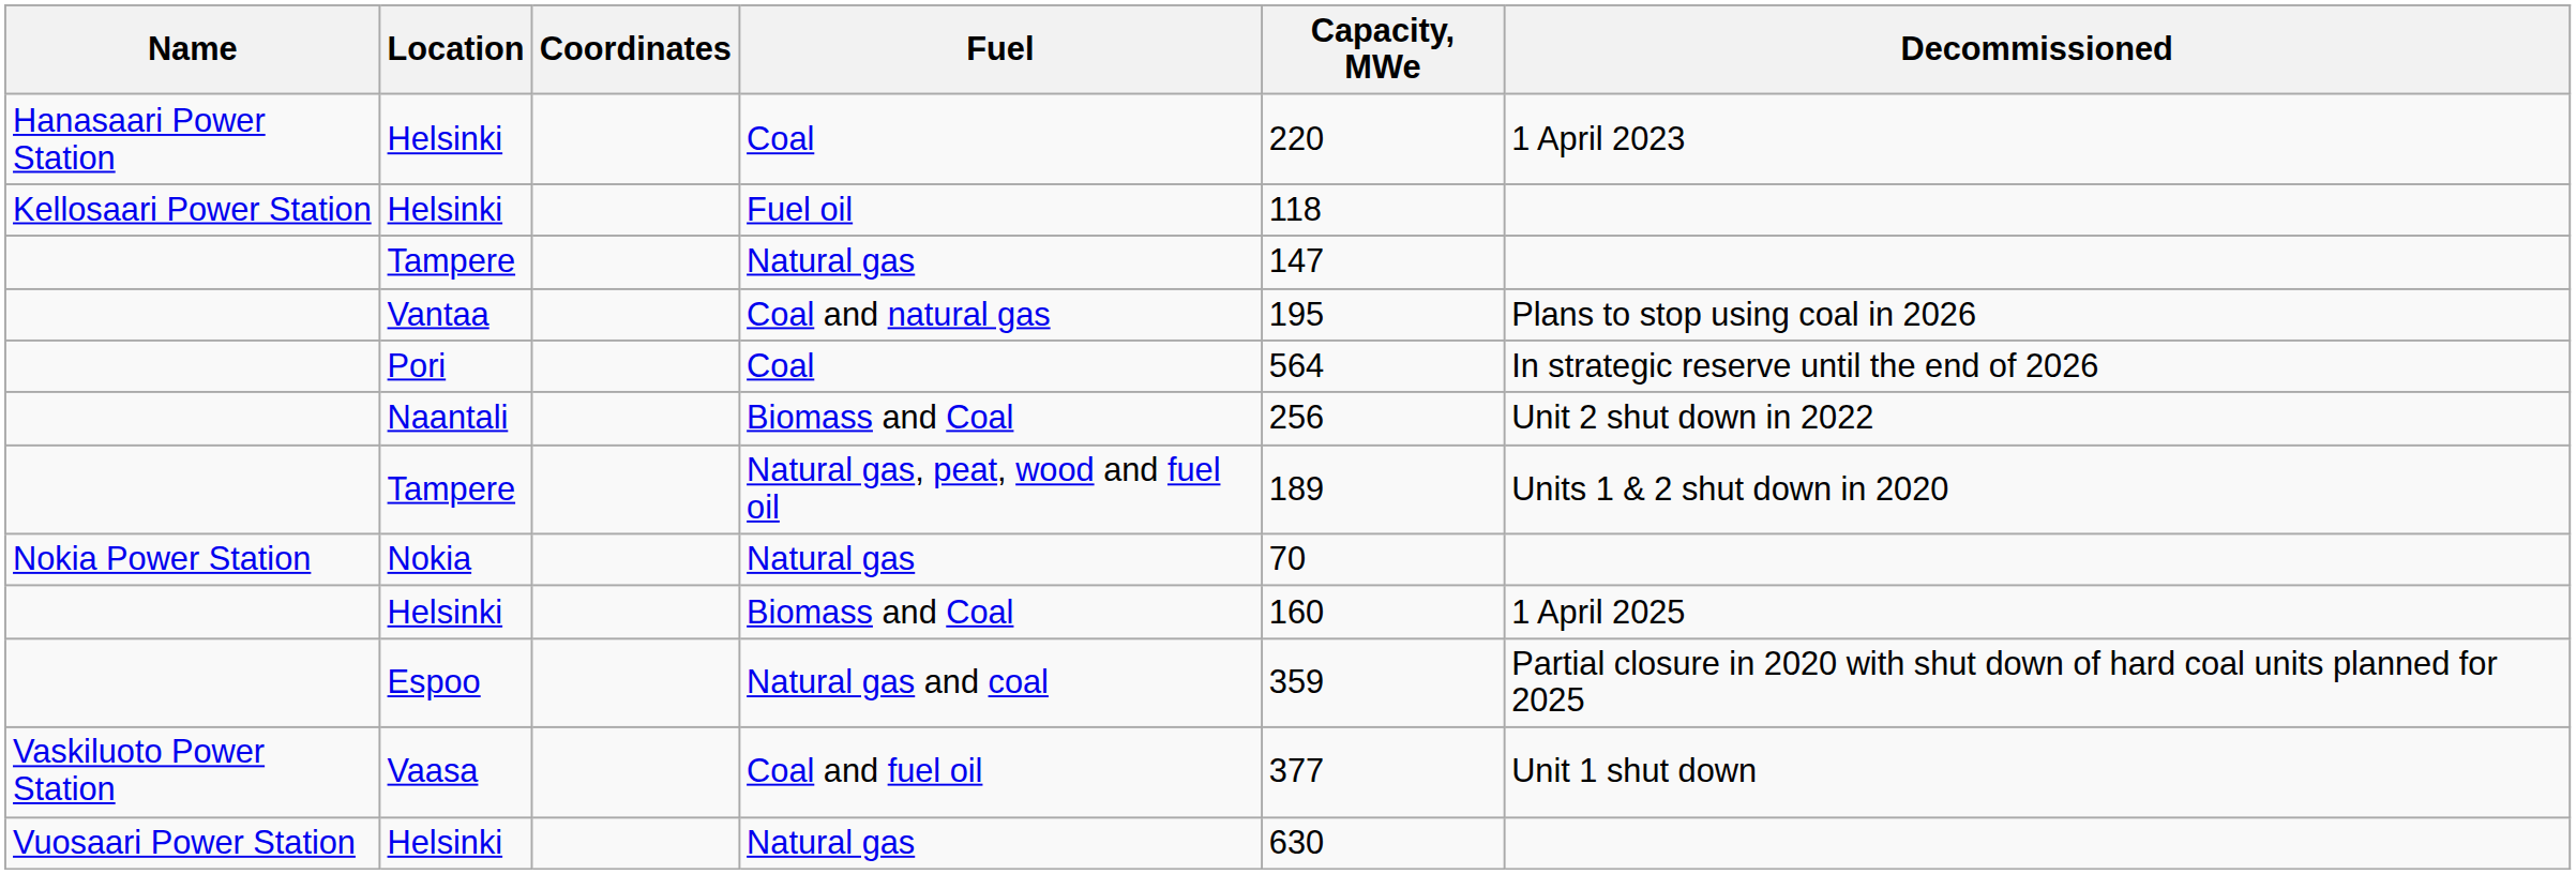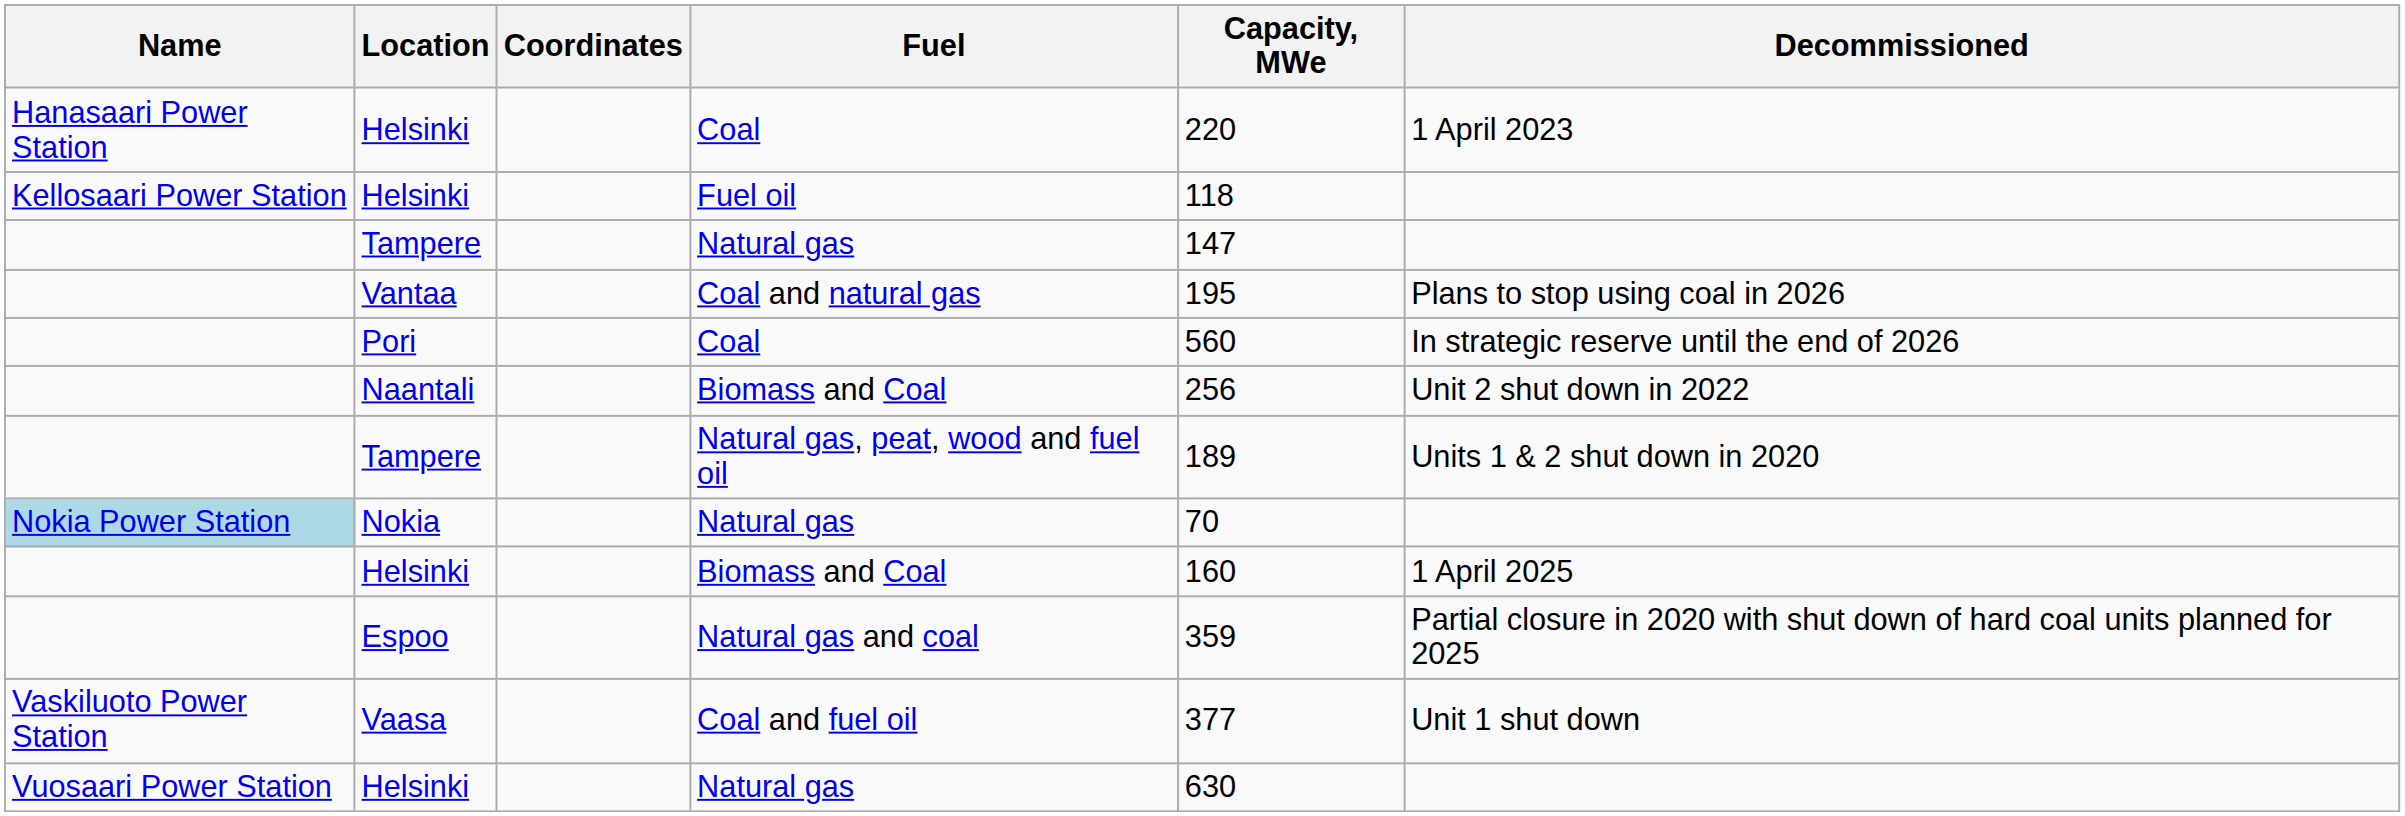 <table class="wikitable sortable">
 <tr>
 <th>Name</th>
 <th>Location</th>
 <th>Coordinates</th>
 <th>Fuel</th>
 <th>Capacity, MWe</th>
 <th>Decommissioned</th>
 </tr>
 <tr>
 <td><a href='#'>Hanasaari Power Station</a></td>
 <td><a href='#'>Helsinki</a></td>
 <td></td>
 <td><a href='#'>Coal</a></td>
 <td>220</td>
 <td>1 April 2023</td>
 </tr>
 <tr>
 <td><a href='#'>Kellosaari Power Station</a></td>
 <td><a href='#'>Helsinki</a></td>
 <td></td>
 <td><a href='#'>Fuel oil</a></td>
 <td>118</td>
 <td></td>
 </tr>
 <tr>
 <td></td>
 <td><a href='#'>Tampere</a></td>
 <td></td>
 <td><a href='#'>Natural gas</a></td>
 <td>147</td>
 <td></td>
 </tr>
 <tr>
 <td></td>
 <td><a href='#'>Vantaa</a></td>
 <td></td>
 <td><a href='#'>Coal</a> and <a href='#'>natural gas</a></td>
 <td>195</td>
 <td>Plans to stop using coal in 2026</td>
 </tr>
 <tr>
 <td></td>
 <td><a href='#'>Pori</a></td>
 <td></td>
 <td><a href='#'>Coal</a></td>
-<td>564</td>
+<td>560</td>
 <td>In strategic reserve until the end of 2026</td>
 </tr>
 <tr>
 <td></td>
 <td><a href='#'>Naantali</a></td>
 <td></td>
 <td><a href='#'>Biomass</a> and <a href='#'>Coal</a></td>
 <td>256</td>
 <td>Unit 2 shut down in 2022</td>
 </tr>
 <tr>
 <td></td>
 <td><a href='#'>Tampere</a></td>
 <td></td>
 <td><a href='#'>Natural gas</a>, <a href='#'>peat</a>, <a href='#'>wood</a> and <a href='#'>fuel oil</a></td>
 <td>189</td>
 <td>Units 1 & 2 shut down in 2020</td>
 </tr>
 <tr>
-<td><a href='#'>Nokia Power Station</a></td>
+<td style="background: lightblue;"><a href='#'>Nokia Power Station</a></td>
 <td><a href='#'>Nokia</a></td>
 <td></td>
 <td><a href='#'>Natural gas</a></td>
 <td>70</td>
 <td></td>
 </tr>
 <tr>
 <td></td>
 <td><a href='#'>Helsinki</a></td>
 <td></td>
 <td><a href='#'>Biomass</a> and <a href='#'>Coal</a></td>
 <td>160</td>
 <td>1 April 2025</td>
 </tr>
 <tr>
 <td></td>
 <td><a href='#'>Espoo</a></td>
 <td></td>
 <td><a href='#'>Natural gas</a> and <a href='#'>coal</a></td>
 <td>359</td>
 <td>Partial closure in 2020 with shut down of hard coal units planned for 2025</td>
 </tr>
 <tr>
 <td><a href='#'>Vaskiluoto Power Station</a></td>
 <td><a href='#'>Vaasa</a></td>
 <td></td>
 <td><a href='#'>Coal</a> and <a href='#'>fuel oil</a></td>
 <td>377</td>
 <td>Unit 1 shut down</td>
 </tr>
 <tr>
 <td><a href='#'>Vuosaari Power Station</a></td>
 <td><a href='#'>Helsinki</a></td>
 <td></td>
 <td><a href='#'>Natural gas</a></td>
 <td>630</td>
 <td></td>
 </tr>
 </table>
